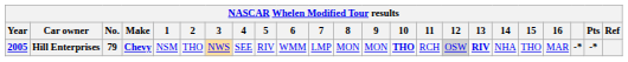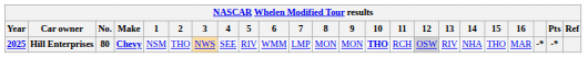 <table class="wikitable" style="text-align:center; font-size:75%">
 <tr>
 <th colspan=38><a href='#'>NASCAR</a> <a href='#'>Whelen Modified Tour</a> results</th>
 </tr>
 <tr>
 <th>Year</th>
 <th>Car owner</th>
 <th>No.</th>
 <th>Make</th>
 <th>1</th>
 <th>2</th>
 <th>3</th>
 <th>4</th>
 <th>5</th>
 <th>6</th>
 <th>7</th>
 <th>8</th>
 <th>9</th>
 <th>10</th>
 <th>11</th>
 <th>12</th>
 <th>13</th>
 <th>14</th>
 <th>15</th>
 <th>16</th>
 <th></th>
 <th>Pts</th>
 <th>Ref</th>
 </tr>
 <tr>
-<th><a href='#'>2005</a></th>
+<th><a href='#'>2025</a></th>
 <th>Hill Enterprises</th>
-<th>79</th>
+<th>80</th>
 <th><a href='#'>Chevy</a></th>
 <td><a href='#'>NSM</a></td>
 <td><a href='#'>THO</a></td>
 <td style="background:#FFDF9F;"><a href='#'>NWS</a><br></td>
 <td><a href='#'>SEE</a></td>
 <td><a href='#'>RIV</a></td>
 <td><a href='#'>WMM</a></td>
 <td><a href='#'>LMP</a></td>
 <td><a href='#'>MON</a></td>
 <td><a href='#'>MON</a></td>
 <td><strong><a href='#'>THO</a></strong></td>
 <td><a href='#'>RCH</a></td>
 <td style="background: lightgrey;"><a href='#'>OSW</a></td>
-<td><strong><a href='#'>RIV</a></strong></td>
+<td><a href='#'>RIV</a></td>
 <td><a href='#'>NHA</a></td>
 <td><a href='#'>THO</a></td>
 <td><a href='#'>MAR</a></td>
 <th>-*</th>
 <th>-*</th>
 <th></th>
 </tr>
 </table>
